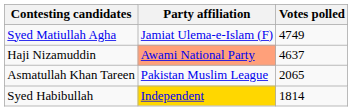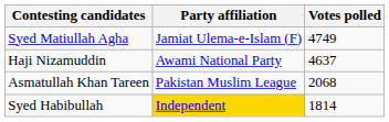 <table class="wikitable sortable">
 <tr>
 <th>Contesting candidates</th>
 <th>Party affiliation</th>
 <th>Votes polled</th>
 </tr>
 <tr>
 <td><a href='#'>Syed Matiullah Agha</a></td>
 <td><a href='#'>Jamiat Ulema-e-Islam (F)</a></td>
 <td>4749</td>
 </tr>
 <tr>
 <td>Haji Nizamuddin</td>
-<td style="background: lightsalmon;"><a href='#'>Awami National Party</a></td>
+<td><a href='#'>Awami National Party</a></td>
 <td>4637</td>
 </tr>
 <tr>
 <td>Asmatullah Khan Tareen</td>
 <td><a href='#'>Pakistan Muslim League</a></td>
-<td>2065</td>
+<td>2068</td>
 </tr>
 <tr>
 <td>Syed Habibullah</td>
 <td style="background: gold;"><a href='#'>Independent</a></td>
 <td>1814</td>
 </tr>
 </table>
